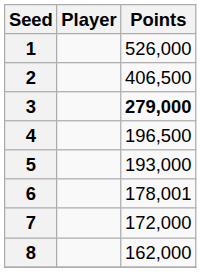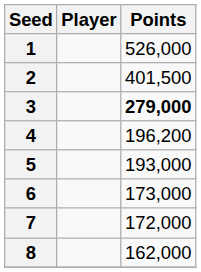 <table class="wikitable sortable" style="font-size: 95%">
 <tr>
 <th>Seed</th>
 <th>Player</th>
 <th>Points</th>
 </tr>
 <tr>
 <th align=center>1</th>
 <td data-sort-value="Trump"></td>
 <td align=right>526,000</td>
 </tr>
 <tr>
 <th align=center>2</th>
 <td data-sort-value="O'Sullivan"></td>
-<td align=right>406,500</td>
+<td align=right>401,500</td>
 </tr>
 <tr>
 <th align=center>3</th>
 <td data-sort-value="Zhang"></td>
 <td align=right><strong>279,000</strong></td>
 </tr>
 <tr>
 <th align=center>4</th>
 <td data-sort-value="Wilson"></td>
-<td align=right>196,500</td>
+<td align=right>196,200</td>
 </tr>
 <tr>
 <th align=center>5</th>
 <td data-sort-value="Williams"></td>
 <td align=right>193,000</td>
 </tr>
 <tr>
 <th align=center>6</th>
 <td data-sort-value="Ding"></td>
-<td align=right>178,001</td>
+<td align=right>173,000</td>
 </tr>
 <tr>
 <th align=center>7</th>
 <td data-sort-value="Hawkins"></td>
 <td align=right>172,000</td>
 </tr>
 <tr>
 <th align=center>8</th>
 <td data-sort-value="Ford"></td>
 <td align=right>162,000</td>
 </tr>
 <tr>
 </tr>
 </table>
